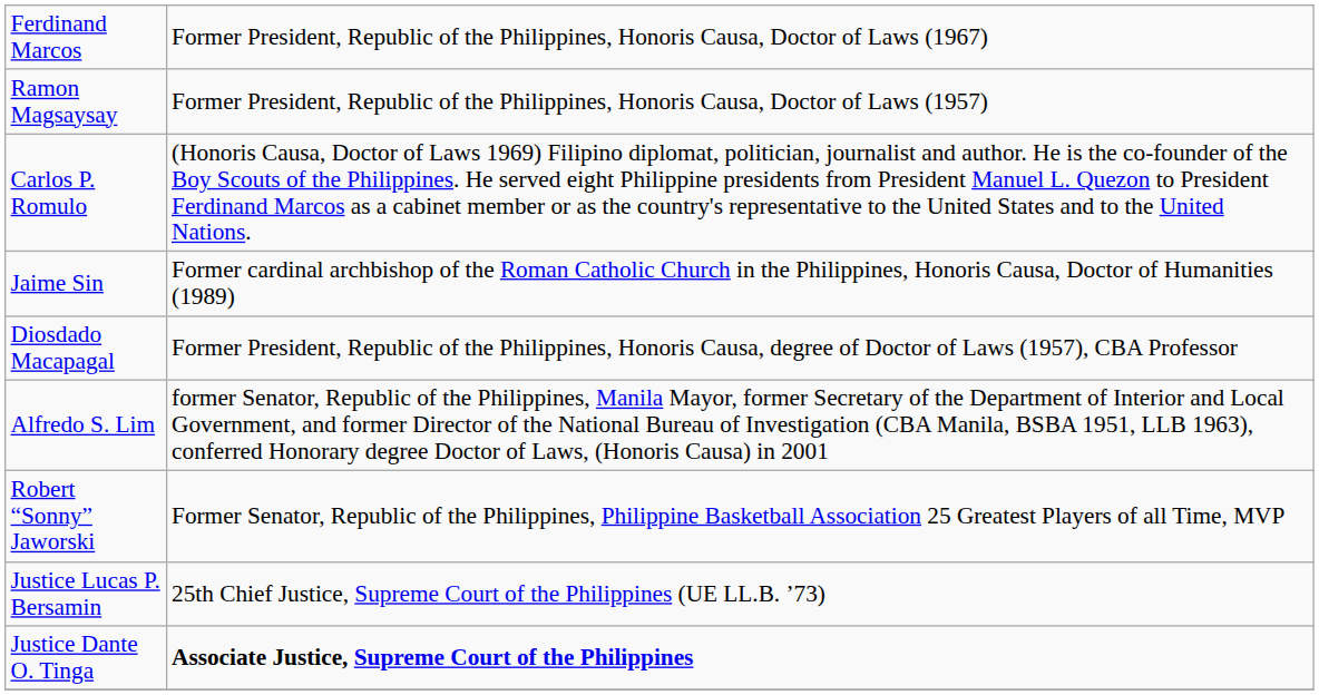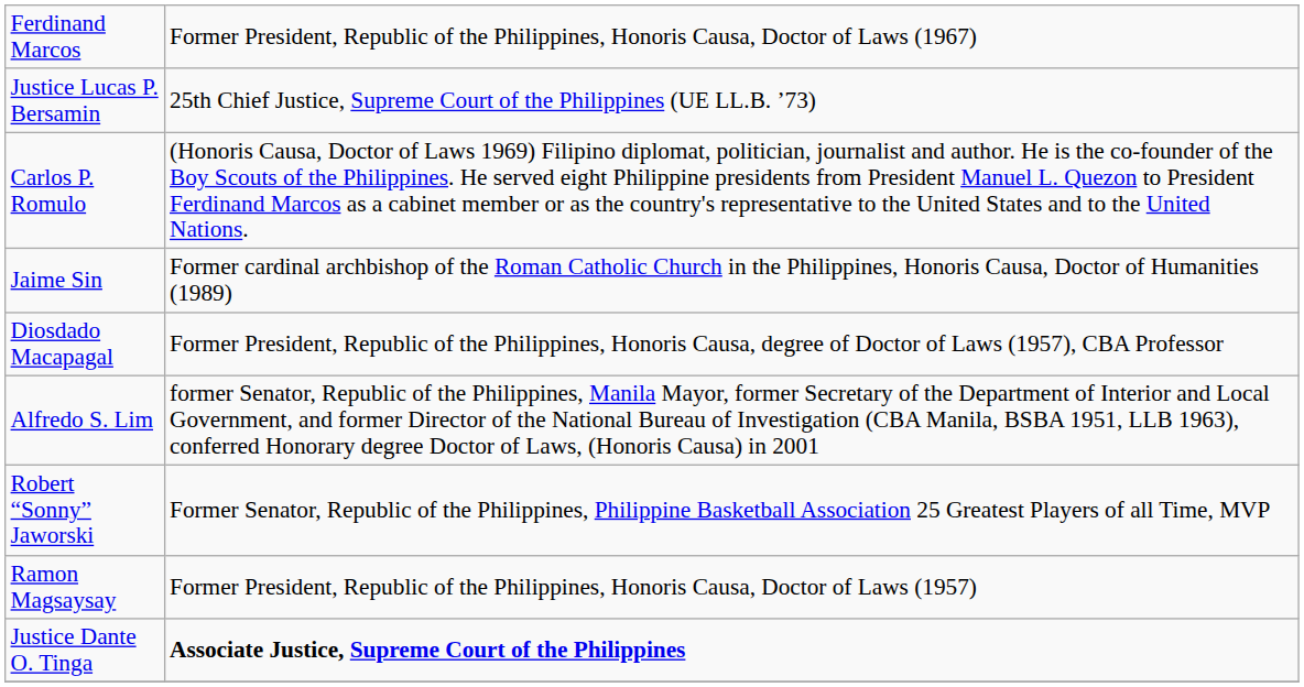 <table class="wikitable" width=100%>
 <tr>
 <td><a href='#'>Ferdinand Marcos</a></td>
 <td>Former President, Republic of the Philippines, Honoris Causa, Doctor of Laws (1967)<em></em></td>
 </tr>
 <tr>
-<td><a href='#'>Ramon Magsaysay</a></td>
-<td>Former President, Republic of the Philippines, Honoris Causa, Doctor of Laws (1957)<em></em></td>
+<td><a href='#'>Justice Lucas P. Bersamin</a></td>
+<td>25th Chief Justice, <a href='#'>Supreme Court of the Philippines</a> (UE LL.B. ’73)</td>
 </tr>
 <tr>
 <td><a href='#'>Carlos P. Romulo</a></td>
 <td>(Honoris Causa, Doctor of Laws 1969) Filipino diplomat, politician, journalist and author. He is the co-founder of the <a href='#'>Boy Scouts of the Philippines</a>. He served eight Philippine presidents from President <a href='#'>Manuel L. Quezon</a> to President <a href='#'>Ferdinand Marcos</a> as a cabinet member or as the country's representative to the United States and to the <a href='#'>United Nations</a>.</td>
 </tr>
 <tr>
 <td><a href='#'>Jaime Sin</a></td>
 <td>Former cardinal archbishop of the <a href='#'>Roman Catholic Church</a> in the Philippines, Honoris Causa, Doctor of Humanities (1989)</td>
 </tr>
 <tr>
 <td><a href='#'>Diosdado Macapagal</a></td>
 <td>Former President, Republic of the Philippines, Honoris Causa, degree of Doctor of Laws (1957), CBA Professor</td>
 </tr>
 <tr>
 <td><a href='#'>Alfredo S. Lim</a></td>
 <td>former Senator, Republic of the Philippines, <a href='#'>Manila</a> Mayor, former Secretary of the Department of Interior and Local Government, and former Director of the National Bureau of Investigation (CBA Manila, BSBA 1951, LLB 1963), conferred Honorary degree Doctor of Laws, (Honoris Causa) in 2001</td>
 </tr>
 <tr>
 <td><a href='#'>Robert “Sonny” Jaworski</a></td>
 <td>Former Senator, Republic of the Philippines, <a href='#'>Philippine Basketball Association</a> 25 Greatest Players of all Time, MVP</td>
 </tr>
 <tr>
-<td><a href='#'>Justice Lucas P. Bersamin</a></td>
-<td>25th Chief Justice, <a href='#'>Supreme Court of the Philippines</a> (UE LL.B. ’73)</td>
+<td><a href='#'>Ramon Magsaysay</a></td>
+<td>Former President, Republic of the Philippines, Honoris Causa, Doctor of Laws (1957)<em></em></td>
 </tr>
 <tr>
 <td><a href='#'>Justice Dante O. Tinga</a></td>
 <td><strong>Associate Justice, <a href='#'>Supreme Court of the Philippines</a></strong></td>
 </tr>
 <tr>
 </tr>
 </table>
